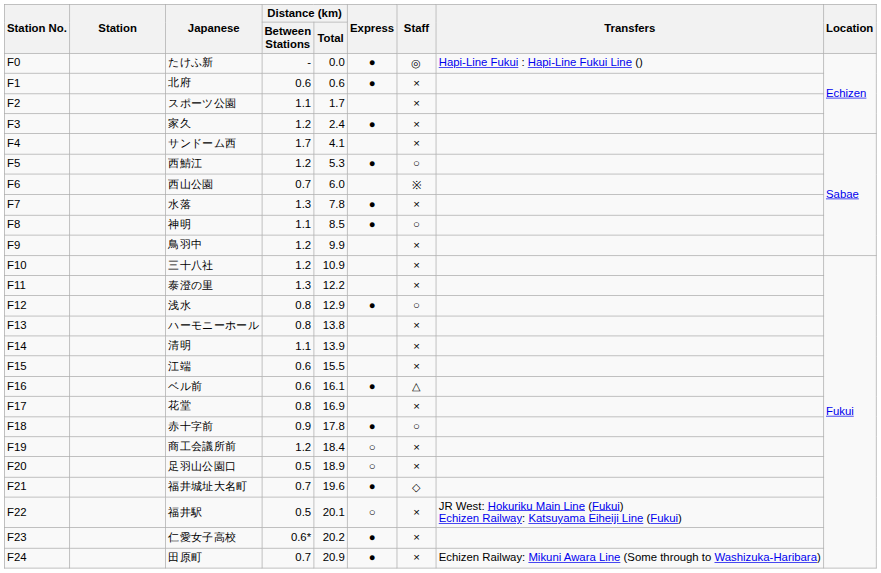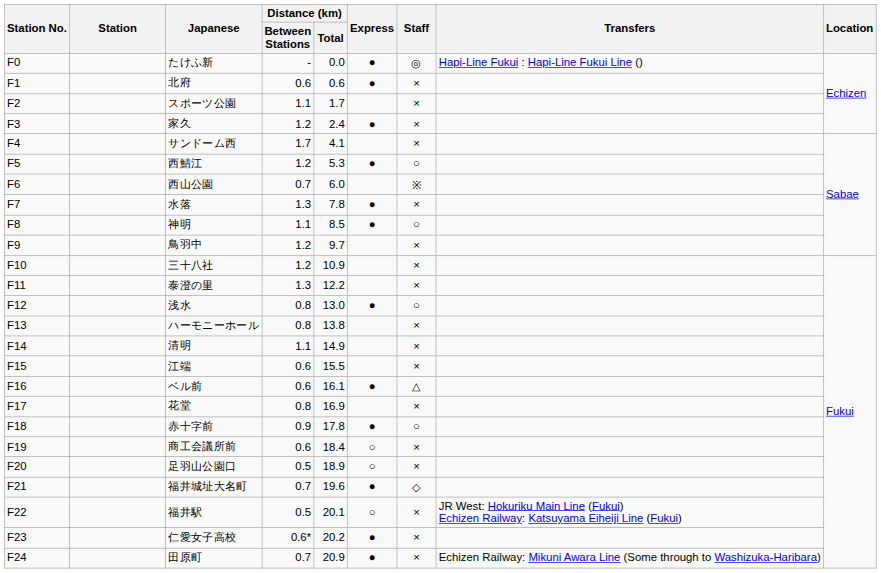 <table class="wikitable" rules="all">
 <tr>
 <th rowspan="2">Station No.</th>
 <th style="width:8em;" rowspan="2">Station</th>
 <th style="width:8em;" rowspan="2">Japanese</th>
 <th style="width:5em;" colspan="2">Distance (km)</th>
 <th style="width:1.5em;" rowspan="2">Express</th>
 <th style="width:3em;" rowspan="2">Staff</th>
 <th rowspan="2">Transfers</th>
 <th rowspan="2">Location</th>
 </tr>
 <tr>
 <th style="width:2.5em;">Between<br>Stations</th>
 <th style="width:2.5em;">Total</th>
 </tr>
 <tr>
 <td>F0</td>
 <td></td>
 <td>たけふ新</td>
 <td style="text-align:right;">-</td>
 <td style="text-align:right;">0.0</td>
 <td style="text-align:center;">●</td>
 <td style="text-align:center;">◎</td>
 <td><a href='#'>Hapi-Line Fukui</a> : <a href='#'>Hapi-Line Fukui Line</a> ()</td>
 <td rowspan="4"><a href='#'>Echizen</a></td>
 </tr>
 <tr>
 <td>F1</td>
 <td></td>
 <td>北府</td>
 <td style="text-align:right;">0.6</td>
 <td style="text-align:right;">0.6</td>
 <td style="text-align:center;">●</td>
 <td style="text-align:center;">×</td>
 <td> </td>
 </tr>
 <tr>
 <td>F2</td>
 <td></td>
 <td>スポーツ公園</td>
 <td style="text-align:right;">1.1</td>
 <td style="text-align:right;">1.7</td>
 <td style="text-align:center;"></td>
 <td style="text-align:center;">×</td>
 <td> </td>
 </tr>
 <tr>
 <td>F3</td>
 <td></td>
 <td>家久</td>
 <td style="text-align:right;">1.2</td>
 <td style="text-align:right;">2.4</td>
 <td style="text-align:center;">●</td>
 <td style="text-align:center;">×</td>
 <td> </td>
 </tr>
 <tr>
 <td>F4</td>
 <td></td>
 <td>サンドーム西</td>
 <td style="text-align:right;">1.7</td>
 <td style="text-align:right;">4.1</td>
 <td style="text-align:center;"></td>
 <td style="text-align:center;">×</td>
 <td> </td>
 <td rowspan="6"><a href='#'>Sabae</a></td>
 </tr>
 <tr>
 <td>F5</td>
 <td></td>
 <td>西鯖江</td>
 <td style="text-align:right;">1.2</td>
 <td style="text-align:right;">5.3</td>
 <td style="text-align:center;">●</td>
 <td style="text-align:center;">○</td>
 <td> </td>
 </tr>
 <tr>
 <td>F6</td>
 <td></td>
 <td>西山公園</td>
 <td style="text-align:right;">0.7</td>
 <td style="text-align:right;">6.0</td>
 <td style="text-align:center;"></td>
 <td style="text-align:center;">※</td>
 <td> </td>
 </tr>
 <tr>
 <td>F7</td>
 <td></td>
 <td>水落</td>
 <td style="text-align:right;">1.3</td>
 <td style="text-align:right;">7.8</td>
 <td style="text-align:center;">●</td>
 <td style="text-align:center;">×</td>
 <td> </td>
 </tr>
 <tr>
 <td>F8</td>
 <td></td>
 <td>神明</td>
 <td style="text-align:right;">1.1</td>
 <td style="text-align:right;">8.5</td>
 <td style="text-align:center;">●</td>
 <td style="text-align:center;">○</td>
 <td> </td>
 </tr>
 <tr>
 <td>F9</td>
 <td></td>
 <td>鳥羽中</td>
 <td style="text-align:right;">1.2</td>
-<td style="text-align:right;">9.9</td>
+<td style="text-align:right;">9.7</td>
 <td style="text-align:center;"></td>
 <td style="text-align:center;">×</td>
 <td> </td>
 </tr>
 <tr>
 <td>F10</td>
 <td></td>
 <td>三十八社</td>
 <td style="text-align:right;">1.2</td>
 <td style="text-align:right;">10.9</td>
 <td style="text-align:center;"></td>
 <td style="text-align:center;">×</td>
 <td> </td>
 <td rowspan="15"><a href='#'>Fukui</a></td>
 </tr>
 <tr>
 <td>F11</td>
 <td></td>
 <td>泰澄の里</td>
 <td style="text-align:right;">1.3</td>
 <td style="text-align:right;">12.2</td>
 <td style="text-align:center;"></td>
 <td style="text-align:center;">×</td>
 <td> </td>
 </tr>
 <tr>
 <td>F12</td>
 <td></td>
 <td>浅水</td>
 <td style="text-align:right;">0.8</td>
-<td style="text-align:right;">12.9</td>
+<td style="text-align:right;">13.0</td>
 <td style="text-align:center;">●</td>
 <td style="text-align:center;">○</td>
 <td> </td>
 </tr>
 <tr>
 <td>F13</td>
 <td></td>
 <td>ハーモニーホール</td>
 <td style="text-align:right;">0.8</td>
 <td style="text-align:right;">13.8</td>
 <td style="text-align:center;"></td>
 <td style="text-align:center;">×</td>
 <td> </td>
 </tr>
 <tr>
 <td>F14</td>
 <td></td>
 <td>清明</td>
 <td style="text-align:right;">1.1</td>
-<td style="text-align:right;">13.9</td>
+<td style="text-align:right;">14.9</td>
 <td style="text-align:center;"></td>
 <td style="text-align:center;">×</td>
 <td> </td>
 </tr>
 <tr>
 <td>F15</td>
 <td></td>
 <td>江端</td>
 <td style="text-align:right;">0.6</td>
 <td style="text-align:right;">15.5</td>
 <td style="text-align:center;"></td>
 <td style="text-align:center;">×</td>
 <td> </td>
 </tr>
 <tr>
 <td>F16</td>
 <td></td>
 <td>ベル前</td>
 <td style="text-align:right;">0.6</td>
 <td style="text-align:right;">16.1</td>
 <td style="text-align:center;">●</td>
 <td style="text-align:center;">△</td>
 <td> </td>
 </tr>
 <tr>
 <td>F17</td>
 <td></td>
 <td>花堂</td>
 <td style="text-align:right;">0.8</td>
 <td style="text-align:right;">16.9</td>
 <td style="text-align:center;"></td>
 <td style="text-align:center;">×</td>
 <td> </td>
 </tr>
 <tr>
 <td>F18</td>
 <td></td>
 <td>赤十字前</td>
 <td style="text-align:right;">0.9</td>
 <td style="text-align:right;">17.8</td>
 <td style="text-align:center;">●</td>
 <td style="text-align:center;">○</td>
 <td> </td>
 </tr>
 <tr>
 <td>F19</td>
 <td></td>
 <td>商工会議所前</td>
-<td style="text-align:right;">1.2</td>
+<td style="text-align:right;">0.6</td>
 <td style="text-align:right;">18.4</td>
 <td style="text-align:center;">○</td>
 <td style="text-align:center;">×</td>
 <td> </td>
 </tr>
 <tr>
 <td>F20</td>
 <td></td>
 <td>足羽山公園口</td>
 <td style="text-align:right;">0.5</td>
 <td style="text-align:right;">18.9</td>
 <td style="text-align:center;">○</td>
 <td style="text-align:center;">×</td>
 <td> </td>
 </tr>
 <tr>
 <td>F21</td>
 <td></td>
 <td>福井城址大名町</td>
 <td style="text-align:right;">0.7</td>
 <td style="text-align:right;">19.6</td>
 <td style="text-align:center;">●</td>
 <td style="text-align:center;">◇</td>
 <td> </td>
 </tr>
 <tr>
 <td>F22</td>
 <td></td>
 <td>福井駅</td>
 <td style="text-align:right;">0.5</td>
 <td style="text-align:right;">20.1</td>
 <td style="text-align:center;">○</td>
 <td style="text-align:center;">×</td>
 <td>JR West: <a href='#'>Hokuriku Main Line</a> (<a href='#'>Fukui</a>)<br><a href='#'>Echizen Railway</a>: <a href='#'>Katsuyama Eiheiji Line</a> (<a href='#'>Fukui</a>)</td>
 </tr>
 <tr>
 <td>F23</td>
 <td></td>
 <td>仁愛女子高校</td>
 <td style="text-align:right;">0.6*</td>
 <td style="text-align:right;">20.2</td>
 <td style="text-align:center;">●</td>
 <td style="text-align:center;">×</td>
 <td> </td>
 </tr>
 <tr>
 <td>F24</td>
 <td></td>
 <td>田原町</td>
 <td style="text-align:right;">0.7</td>
 <td style="text-align:right;">20.9</td>
 <td style="text-align:center;">●</td>
 <td style="text-align:center;">×</td>
 <td>Echizen Railway: <a href='#'>Mikuni Awara Line</a> (Some through to <a href='#'>Washizuka-Haribara</a>)</td>
 </tr>
 </table>
